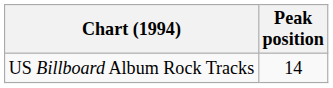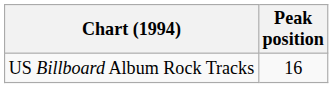 <table class="wikitable sortable">
 <tr>
 <th>Chart (1994)</th>
 <th>Peak<br>position</th>
 </tr>
 <tr>
 <td align="left">US <em>Billboard</em> Album Rock Tracks</td>
-<td style="text-align:center;">14</td>
+<td style="text-align:center;">16</td>
 </tr>
 </table>
